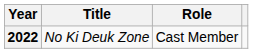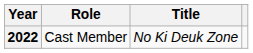 <table class="wikitable sortable plainrowheaders">
 <tr>
 <th scope="col">Year</th>
+<th scope="col">Role</th>
 <th scope="col">Title</th>
-<th scope="col">Role</th>
 <th scope="col" class="unsortable"></th>
 </tr>
 <tr>
 <th scope="row">2022</th>
+<td>Cast Member</td>
 <td><em>No Ki Deuk Zone</em></td>
-<td>Cast Member</td>
 <td></td>
 </tr>
 </table>
